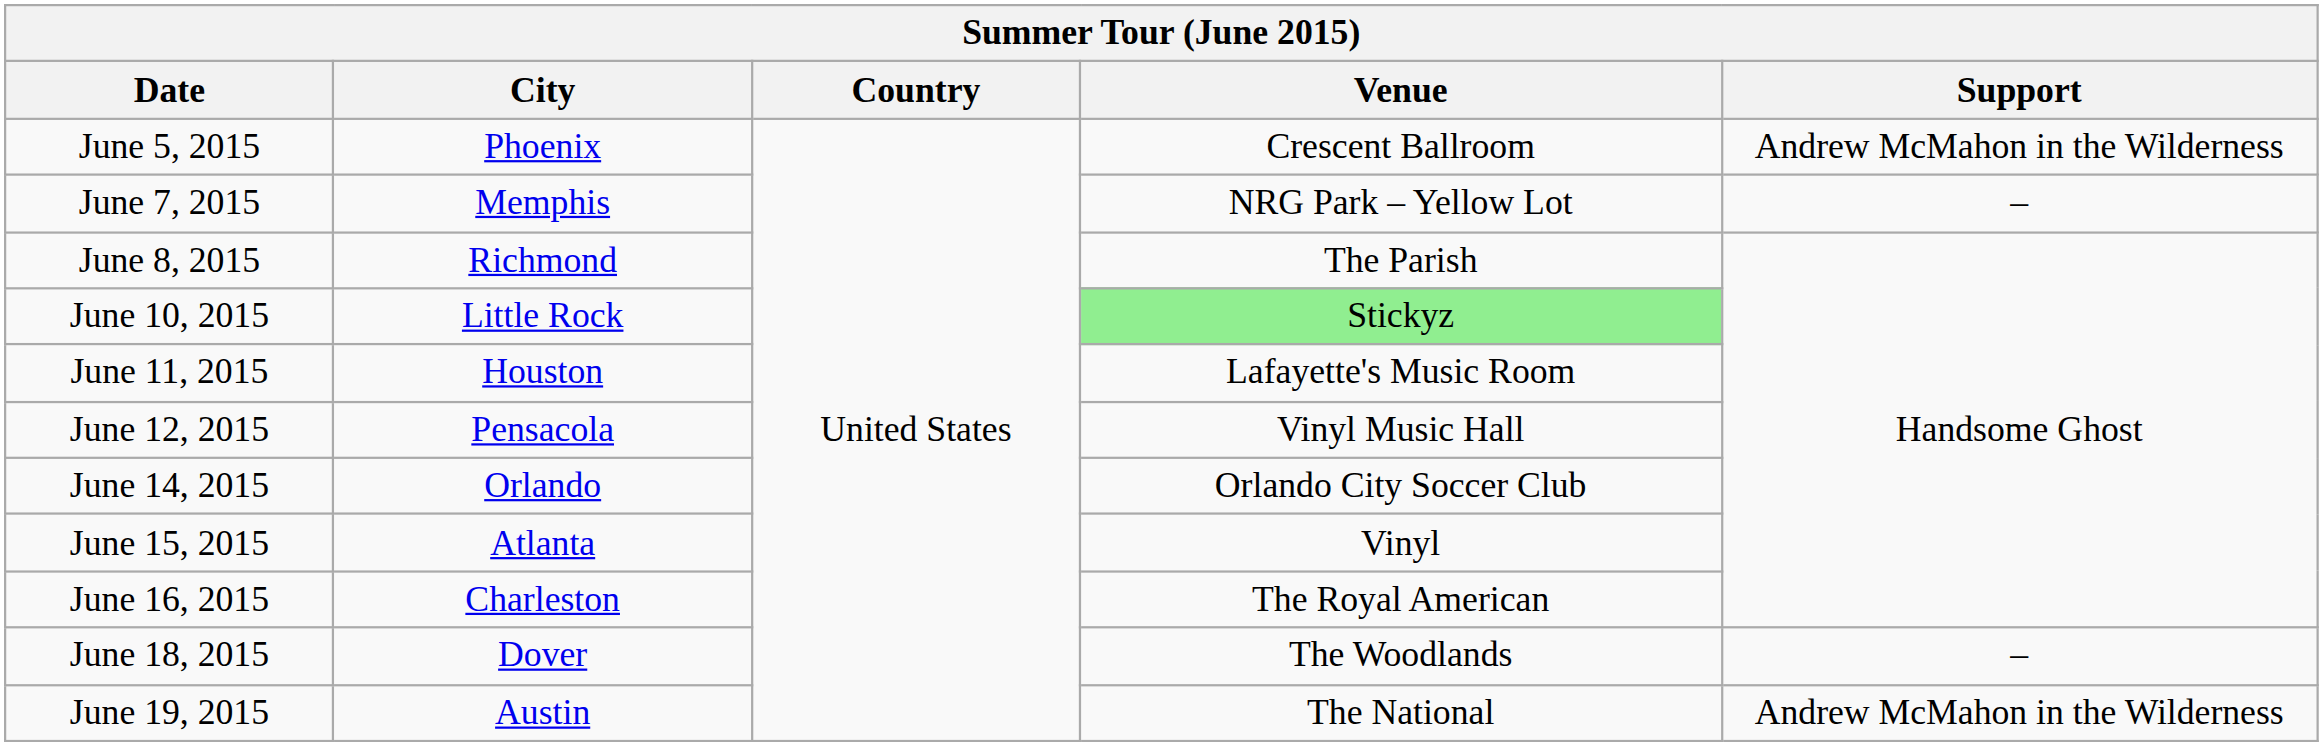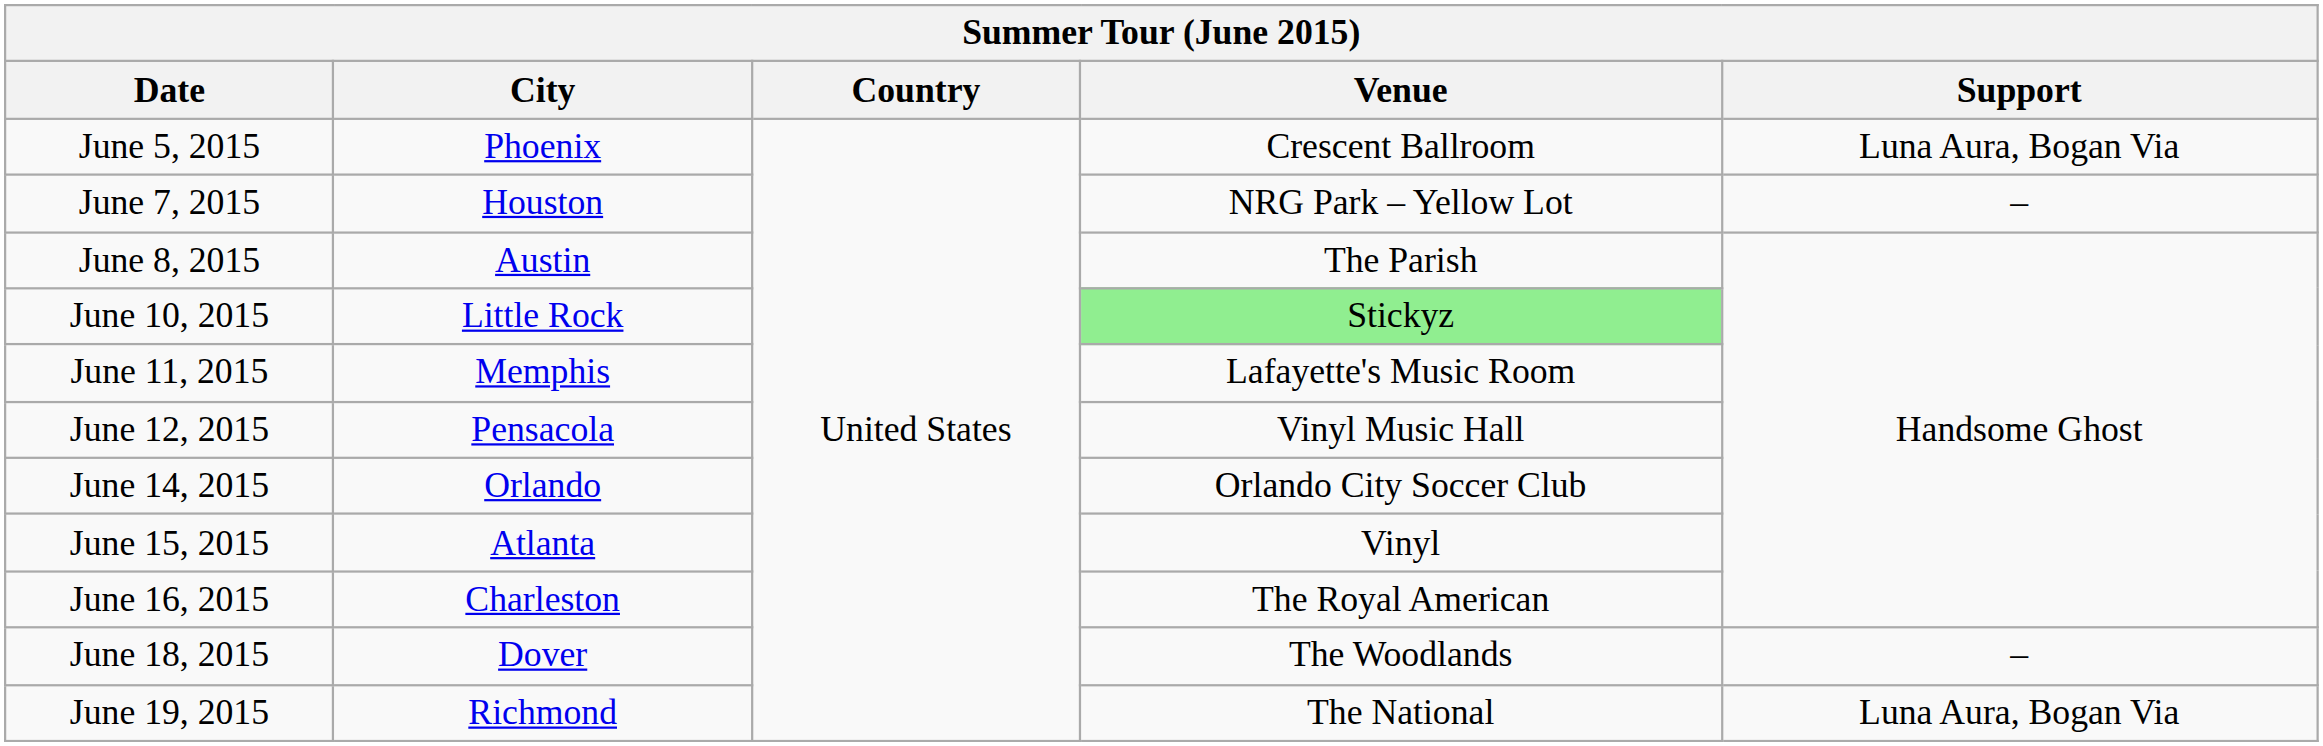 <table class="wikitable" style="text-align:center;">
 <tr>
 <th colspan="5">Summer Tour (June 2015)</th>
 </tr>
 <tr>
 <th style="width:140px;">Date</th>
 <th style="width:180px;">City</th>
 <th style="width:140px;">Country</th>
 <th style="width:280px;">Venue</th>
 <th style="width:260px;">Support</th>
 </tr>
 <tr>
 <td>June 5, 2015</td>
 <td><a href='#'>Phoenix</a></td>
 <td rowspan="11">United States</td>
 <td>Crescent Ballroom</td>
-<td>Andrew McMahon in the Wilderness</td>
+<td>Luna Aura, Bogan Via</td>
 </tr>
 <tr>
 <td>June 7, 2015</td>
-<td><a href='#'>Memphis</a></td>
+<td><a href='#'>Houston</a></td>
 <td>NRG Park – Yellow Lot</td>
 <td>–</td>
 </tr>
 <tr>
 <td>June 8, 2015</td>
-<td><a href='#'>Richmond</a></td>
+<td><a href='#'>Austin</a></td>
 <td>The Parish</td>
 <td rowspan="7">Handsome Ghost</td>
 </tr>
 <tr>
 <td>June 10, 2015</td>
 <td><a href='#'>Little Rock</a></td>
 <td style="background: lightgreen;">Stickyz</td>
 </tr>
 <tr>
 <td>June 11, 2015</td>
-<td><a href='#'>Houston</a></td>
+<td><a href='#'>Memphis</a></td>
 <td>Lafayette's Music Room</td>
 </tr>
 <tr>
 <td>June 12, 2015</td>
 <td><a href='#'>Pensacola</a></td>
 <td>Vinyl Music Hall</td>
 </tr>
 <tr>
 <td>June 14, 2015</td>
 <td><a href='#'>Orlando</a></td>
 <td>Orlando City Soccer Club</td>
 </tr>
 <tr>
 <td>June 15, 2015</td>
 <td><a href='#'>Atlanta</a></td>
 <td>Vinyl</td>
 </tr>
 <tr>
 <td>June 16, 2015</td>
 <td><a href='#'>Charleston</a></td>
 <td>The Royal American</td>
 </tr>
 <tr>
 <td>June 18, 2015</td>
 <td><a href='#'>Dover</a></td>
 <td>The Woodlands</td>
 <td>–</td>
 </tr>
 <tr>
 <td>June 19, 2015</td>
-<td><a href='#'>Austin</a></td>
+<td><a href='#'>Richmond</a></td>
 <td>The National</td>
-<td>Andrew McMahon in the Wilderness</td>
+<td>Luna Aura, Bogan Via</td>
 </tr>
 </table>
